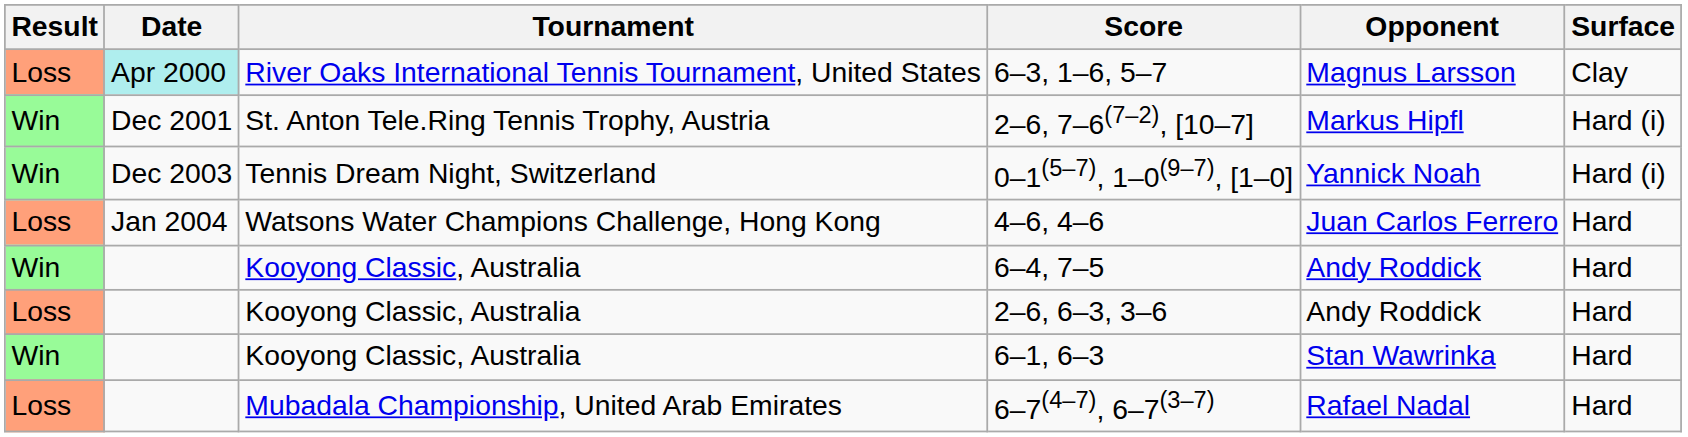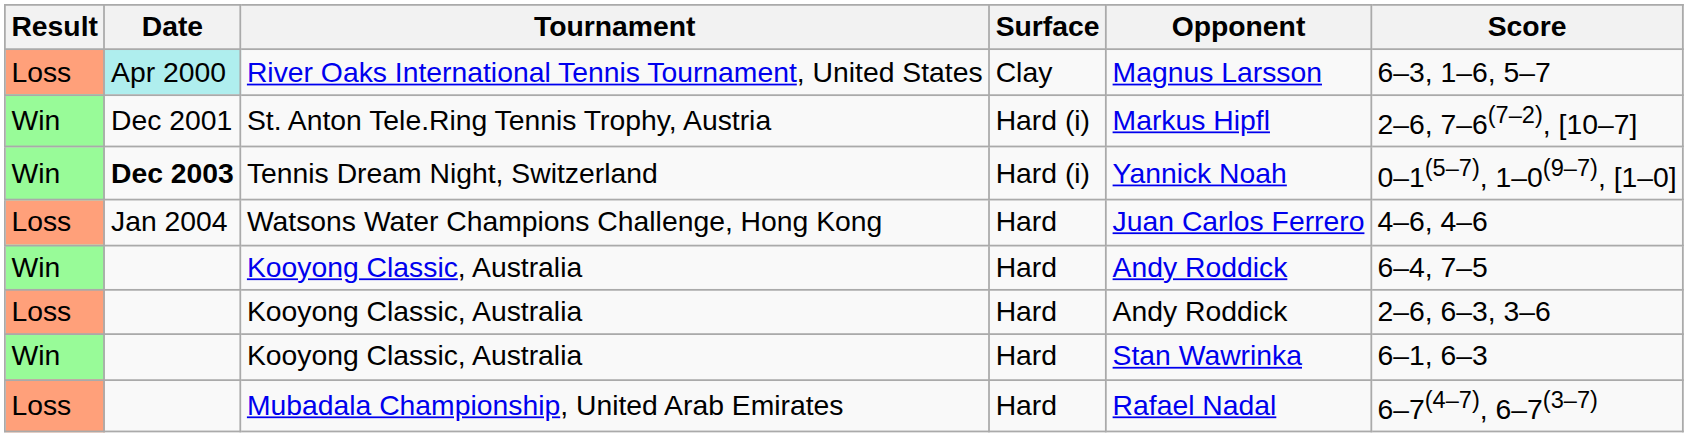 <table class="sortable wikitable">
 <tr>
 <th>Result</th>
 <th>Date</th>
 <th>Tournament</th>
+<th>Surface</th>
+<th>Opponent</th>
 <th class="unsortable">Score</th>
-<th>Opponent</th>
-<th>Surface</th>
 </tr>
 <tr>
 <td style="background:#ffa07a;">Loss</td>
 <td style="background: paleturquoise;">Apr 2000</td>
 <td><a href='#'>River Oaks International Tennis Tournament</a>, United States</td>
+<td>Clay</td>
+<td> <a href='#'>Magnus Larsson</a></td>
 <td>6–3, 1–6, 5–7</td>
-<td> <a href='#'>Magnus Larsson</a></td>
-<td>Clay</td>
 </tr>
 <tr>
 <td style="background:#98fb98;">Win</td>
 <td>Dec 2001</td>
 <td>St. Anton Tele.Ring Tennis Trophy, Austria</td>
+<td>Hard (i)</td>
+<td> <a href='#'>Markus Hipfl</a></td>
 <td>2–6, 7–6<sup>(7–2)</sup>, [10–7]</td>
-<td> <a href='#'>Markus Hipfl</a></td>
-<td>Hard (i)</td>
 </tr>
 <tr>
 <td style="background:#98fb98;">Win</td>
-<td>Dec 2003</td>
+<td><strong>Dec 2003</strong></td>
 <td>Tennis Dream Night, Switzerland</td>
+<td>Hard (i)</td>
+<td> <a href='#'>Yannick Noah</a></td>
 <td>0–1<sup>(5–7)</sup>, 1–0<sup>(9–7)</sup>, [1–0]</td>
-<td> <a href='#'>Yannick Noah</a></td>
-<td>Hard (i)</td>
 </tr>
 <tr>
 <td style="background:#ffa07a;">Loss</td>
 <td>Jan 2004</td>
 <td>Watsons Water Champions Challenge, Hong Kong</td>
+<td>Hard</td>
+<td> <a href='#'>Juan Carlos Ferrero</a></td>
 <td>4–6, 4–6</td>
-<td> <a href='#'>Juan Carlos Ferrero</a></td>
-<td>Hard</td>
 </tr>
 <tr>
 <td style="background:#98fb98;">Win</td>
 <td><a href='#'></a></td>
 <td><a href='#'>Kooyong Classic</a>, Australia</td>
+<td>Hard</td>
+<td> <a href='#'>Andy Roddick</a></td>
 <td>6–4, 7–5</td>
-<td> <a href='#'>Andy Roddick</a></td>
-<td>Hard</td>
 </tr>
 <tr>
 <td style="background:#ffa07a;">Loss</td>
 <td><a href='#'></a></td>
 <td>Kooyong Classic, Australia</td>
+<td>Hard</td>
+<td> Andy Roddick</td>
 <td>2–6, 6–3, 3–6</td>
-<td> Andy Roddick</td>
-<td>Hard</td>
 </tr>
 <tr>
 <td style="background:#98fb98;">Win</td>
 <td><a href='#'></a></td>
 <td>Kooyong Classic, Australia</td>
+<td>Hard</td>
+<td> <a href='#'>Stan Wawrinka</a></td>
 <td>6–1, 6–3</td>
-<td> <a href='#'>Stan Wawrinka</a></td>
-<td>Hard</td>
 </tr>
 <tr>
 <td style="background:#ffa07a;">Loss</td>
 <td><a href='#'></a></td>
 <td><a href='#'>Mubadala Championship</a>, United Arab Emirates</td>
+<td>Hard</td>
+<td> <a href='#'>Rafael Nadal</a></td>
 <td>6–7<sup>(4–7)</sup>, 6–7<sup>(3–7)</sup></td>
-<td> <a href='#'>Rafael Nadal</a></td>
-<td>Hard</td>
 </tr>
 </table>
